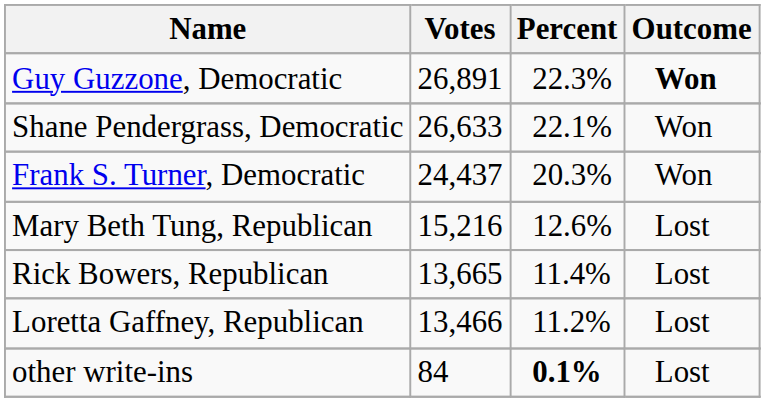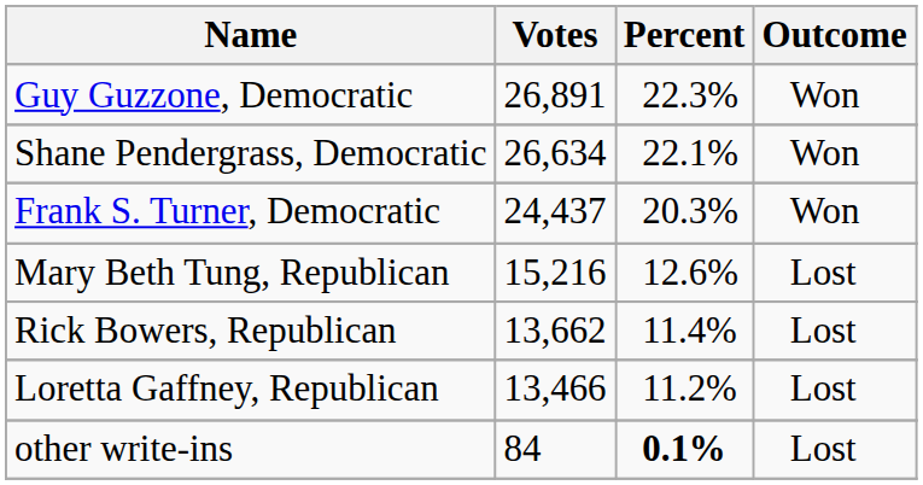 <table class="wikitable">
 <tr>
 <th>Name</th>
 <th>Votes</th>
 <th>Percent</th>
 <th>Outcome</th>
 </tr>
 <tr>
 </tr>
 <tr>
 <td><a href='#'>Guy Guzzone</a>, Democratic</td>
 <td>26,891</td>
 <td>  22.3%</td>
-<td><strong>   Won</strong></td>
+<td>   Won</td>
 </tr>
 <tr>
 </tr>
 <tr>
 <td>Shane Pendergrass, Democratic</td>
-<td>26,633</td>
+<td>26,634</td>
 <td>  22.1%</td>
 <td>   Won</td>
 </tr>
 <tr>
 </tr>
 <tr>
 <td><a href='#'>Frank S. Turner</a>, Democratic</td>
 <td>24,437</td>
 <td>  20.3%</td>
 <td>   Won</td>
 </tr>
 <tr>
 </tr>
 <tr>
 <td>Mary Beth Tung, Republican</td>
 <td>15,216</td>
 <td>  12.6%</td>
 <td>   Lost</td>
 </tr>
 <tr>
 </tr>
 <tr>
 <td>Rick Bowers, Republican</td>
-<td>13,665</td>
+<td>13,662</td>
 <td>  11.4%</td>
 <td>   Lost</td>
 </tr>
 <tr>
 </tr>
 <tr>
 <td>Loretta Gaffney, Republican</td>
 <td>13,466</td>
 <td>  11.2%</td>
 <td>   Lost</td>
 </tr>
 <tr>
 </tr>
 <tr>
 <td>other write-ins</td>
 <td>84</td>
 <td><strong>  0.1%</strong></td>
 <td>   Lost</td>
 </tr>
 <tr>
 </tr>
 </table>
